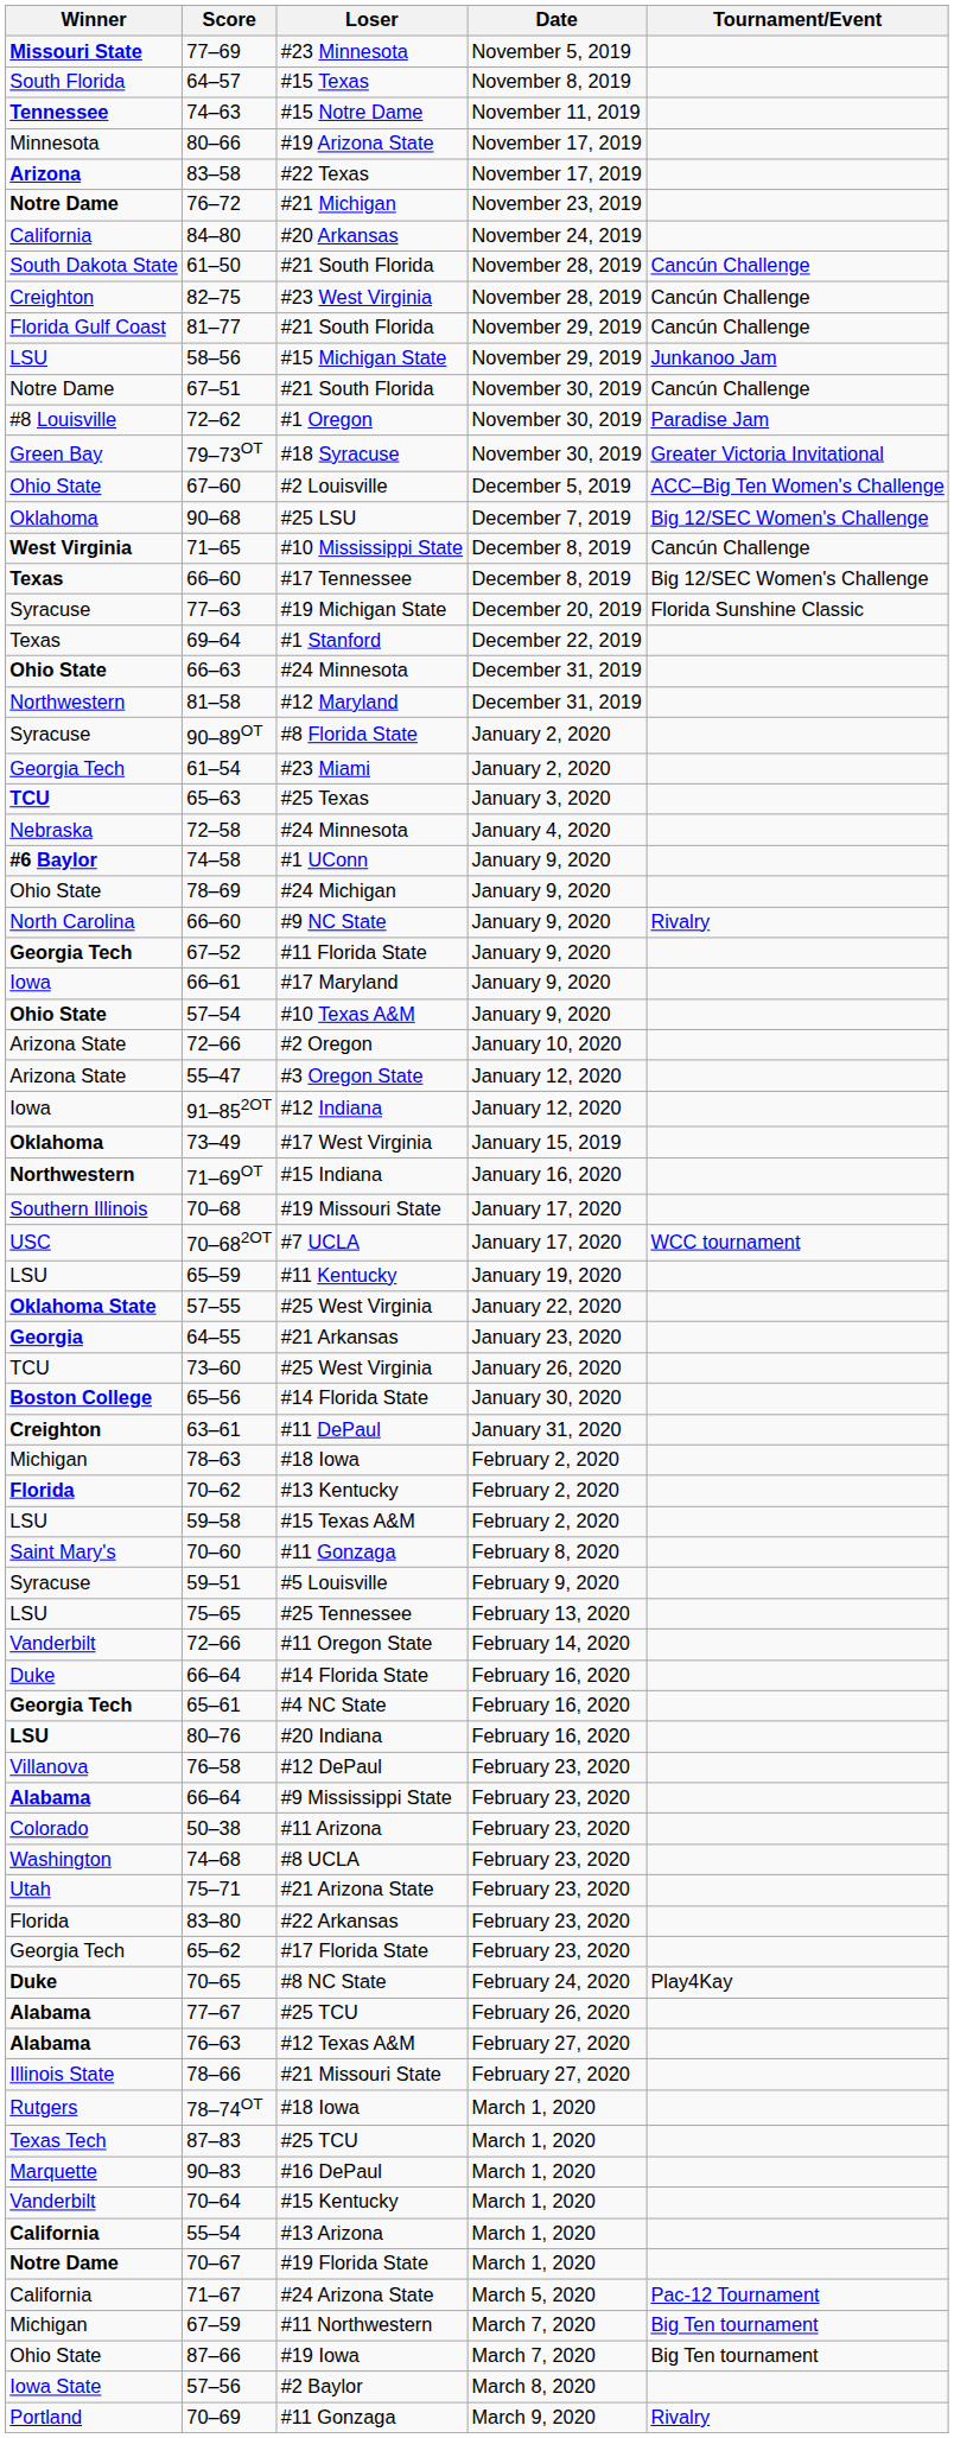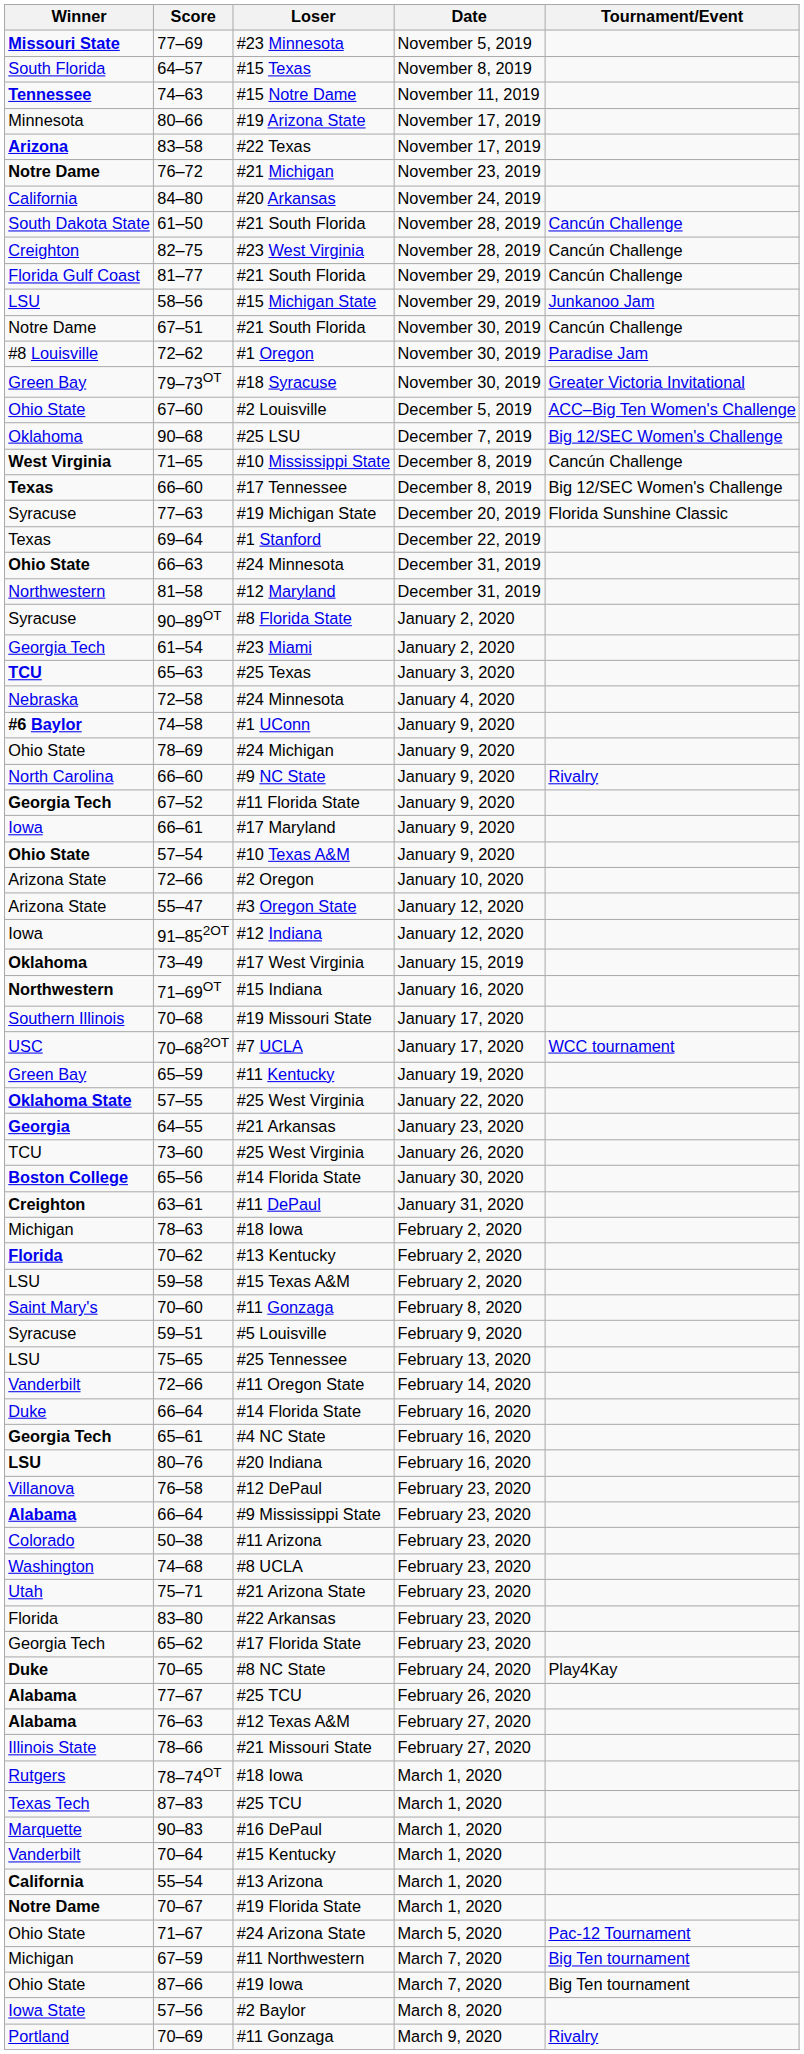 <table class="wikitable sortable">
 <tr>
 <th>Winner</th>
 <th>Score</th>
 <th>Loser</th>
 <th>Date</th>
 <th>Tournament/Event</th>
 </tr>
 <tr>
 <td><strong><a href='#'>Missouri State</a></strong></td>
 <td>77–69</td>
 <td>#23 <a href='#'>Minnesota</a></td>
 <td>November 5, 2019</td>
 <td></td>
 </tr>
 <tr>
 <td><a href='#'>South Florida</a></td>
 <td>64–57</td>
 <td>#15 <a href='#'>Texas</a></td>
 <td>November 8, 2019</td>
 <td></td>
 </tr>
 <tr>
 <td><strong><a href='#'>Tennessee</a></strong></td>
 <td>74–63</td>
 <td>#15 <a href='#'>Notre Dame</a></td>
 <td>November 11, 2019</td>
 <td></td>
 </tr>
 <tr>
 <td>Minnesota</td>
 <td>80–66</td>
 <td>#19 <a href='#'>Arizona State</a></td>
 <td>November 17, 2019</td>
 <td></td>
 </tr>
 <tr>
 <td><strong><a href='#'>Arizona</a></strong></td>
 <td>83–58</td>
 <td>#22 Texas</td>
 <td>November 17, 2019</td>
 <td></td>
 </tr>
 <tr>
 <td><strong>Notre Dame</strong></td>
 <td>76–72</td>
 <td>#21 <a href='#'>Michigan</a></td>
 <td>November 23, 2019</td>
 <td></td>
 </tr>
 <tr>
 <td><a href='#'>California</a></td>
 <td>84–80</td>
 <td>#20 <a href='#'>Arkansas</a></td>
 <td>November 24, 2019</td>
 <td></td>
 </tr>
 <tr>
 <td><a href='#'>South Dakota State</a></td>
 <td>61–50</td>
 <td>#21 South Florida</td>
 <td>November 28, 2019</td>
 <td><a href='#'>Cancún Challenge</a></td>
 </tr>
 <tr>
 <td><a href='#'>Creighton</a></td>
 <td>82–75</td>
 <td>#23 <a href='#'>West Virginia</a></td>
 <td>November 28, 2019</td>
 <td>Cancún Challenge</td>
 </tr>
 <tr>
 <td><a href='#'>Florida Gulf Coast</a></td>
 <td>81–77</td>
 <td>#21 South Florida</td>
 <td>November 29, 2019</td>
 <td>Cancún Challenge</td>
 </tr>
 <tr>
 <td><a href='#'>LSU</a></td>
 <td>58–56</td>
 <td>#15 <a href='#'>Michigan State</a></td>
 <td>November 29, 2019</td>
 <td><a href='#'>Junkanoo Jam</a></td>
 </tr>
 <tr>
 <td>Notre Dame</td>
 <td>67–51</td>
 <td>#21 South Florida</td>
 <td>November 30, 2019</td>
 <td>Cancún Challenge</td>
 </tr>
 <tr>
 <td>#8 <a href='#'>Louisville</a></td>
 <td>72–62</td>
 <td>#1 <a href='#'>Oregon</a></td>
 <td>November 30, 2019</td>
 <td><a href='#'>Paradise Jam</a></td>
 </tr>
 <tr>
 <td><a href='#'>Green Bay</a></td>
 <td>79–73<sup>OT</sup></td>
 <td>#18 <a href='#'>Syracuse</a></td>
 <td>November 30, 2019</td>
 <td><a href='#'>Greater Victoria Invitational</a></td>
 </tr>
 <tr>
 <td><a href='#'>Ohio State</a></td>
 <td>67–60</td>
 <td>#2 Louisville</td>
 <td>December 5, 2019</td>
 <td><a href='#'>ACC–Big Ten Women's Challenge</a></td>
 </tr>
 <tr>
 <td><a href='#'>Oklahoma</a></td>
 <td>90–68</td>
 <td>#25 LSU</td>
 <td>December 7, 2019</td>
 <td><a href='#'>Big 12/SEC Women's Challenge</a></td>
 </tr>
 <tr>
 <td><strong>West Virginia</strong></td>
 <td>71–65</td>
 <td>#10 <a href='#'>Mississippi State</a></td>
 <td>December 8, 2019</td>
 <td>Cancún Challenge</td>
 </tr>
 <tr>
 <td><strong>Texas</strong></td>
 <td>66–60</td>
 <td>#17 Tennessee</td>
 <td>December 8, 2019</td>
 <td>Big 12/SEC Women's Challenge</td>
 </tr>
 <tr>
 <td>Syracuse</td>
 <td>77–63</td>
 <td>#19 Michigan State</td>
 <td>December 20, 2019</td>
 <td>Florida Sunshine Classic</td>
 </tr>
 <tr>
 <td>Texas</td>
 <td>69–64</td>
 <td>#1 <a href='#'>Stanford</a></td>
 <td>December 22, 2019</td>
 <td></td>
 </tr>
 <tr>
 <td><strong>Ohio State</strong></td>
 <td>66–63</td>
 <td>#24 Minnesota</td>
 <td>December 31, 2019</td>
 <td></td>
 </tr>
 <tr>
 <td><a href='#'>Northwestern</a></td>
 <td>81–58</td>
 <td>#12 <a href='#'>Maryland</a></td>
 <td>December 31, 2019</td>
 <td></td>
 </tr>
 <tr>
 <td>Syracuse</td>
 <td>90–89<sup>OT</sup></td>
 <td>#8 <a href='#'>Florida State</a></td>
 <td>January 2, 2020</td>
 <td></td>
 </tr>
 <tr>
 <td><a href='#'>Georgia Tech</a></td>
 <td>61–54</td>
 <td>#23 <a href='#'>Miami</a></td>
 <td>January 2, 2020</td>
 <td></td>
 </tr>
 <tr>
 <td><strong><a href='#'>TCU</a></strong></td>
 <td>65–63</td>
 <td>#25 Texas</td>
 <td>January 3, 2020</td>
 <td></td>
 </tr>
 <tr>
 <td><a href='#'>Nebraska</a></td>
 <td>72–58</td>
 <td>#24 Minnesota</td>
 <td>January 4, 2020</td>
 <td></td>
 </tr>
 <tr>
 <td><strong>#6 <a href='#'>Baylor</a></strong></td>
 <td>74–58</td>
 <td>#1 <a href='#'>UConn</a></td>
 <td>January 9, 2020</td>
 <td></td>
 </tr>
 <tr>
 <td>Ohio State</td>
 <td>78–69</td>
 <td>#24 Michigan</td>
 <td>January 9, 2020</td>
 <td></td>
 </tr>
 <tr>
 <td><a href='#'>North Carolina</a></td>
 <td>66–60</td>
 <td>#9 <a href='#'>NC State</a></td>
 <td>January 9, 2020</td>
 <td><a href='#'>Rivalry</a></td>
 </tr>
 <tr>
 <td><strong>Georgia Tech</strong></td>
 <td>67–52</td>
 <td>#11 Florida State</td>
 <td>January 9, 2020</td>
 <td></td>
 </tr>
 <tr>
 <td><a href='#'>Iowa</a></td>
 <td>66–61</td>
 <td>#17 Maryland</td>
 <td>January 9, 2020</td>
 <td></td>
 </tr>
 <tr>
 <td><strong>Ohio State</strong></td>
 <td>57–54</td>
 <td>#10 <a href='#'>Texas A&M</a></td>
 <td>January 9, 2020</td>
 <td></td>
 </tr>
 <tr>
 <td>Arizona State</td>
 <td>72–66</td>
 <td>#2 Oregon</td>
 <td>January 10, 2020</td>
 <td></td>
 </tr>
 <tr>
 <td>Arizona State</td>
 <td>55–47</td>
 <td>#3 <a href='#'>Oregon State</a></td>
 <td>January 12, 2020</td>
 <td></td>
 </tr>
 <tr>
 <td>Iowa</td>
 <td>91–85<sup>2OT</sup></td>
 <td>#12 <a href='#'>Indiana</a></td>
 <td>January 12, 2020</td>
 <td></td>
 </tr>
 <tr>
 <td><strong>Oklahoma</strong></td>
 <td>73–49</td>
 <td>#17 West Virginia</td>
 <td>January 15, 2019</td>
 <td></td>
 </tr>
 <tr>
 <td><strong>Northwestern</strong></td>
 <td>71–69<sup>OT</sup></td>
 <td>#15 Indiana</td>
 <td>January 16, 2020</td>
 <td></td>
 </tr>
 <tr>
 <td><a href='#'>Southern Illinois</a></td>
 <td>70–68</td>
 <td>#19 Missouri State</td>
 <td>January 17, 2020</td>
 <td></td>
 </tr>
 <tr>
 <td><a href='#'>USC</a></td>
 <td>70–68<sup>2OT</sup></td>
 <td>#7 <a href='#'>UCLA</a></td>
 <td>January 17, 2020</td>
 <td><a href='#'>WCC tournament</a></td>
 </tr>
 <tr>
-<td>LSU</td>
+<td><a href='#'>Green Bay</a></td>
 <td>65–59</td>
 <td>#11 <a href='#'>Kentucky</a></td>
 <td>January 19, 2020</td>
 <td></td>
 </tr>
 <tr>
 <td><strong><a href='#'>Oklahoma State</a></strong></td>
 <td>57–55</td>
 <td>#25 West Virginia</td>
 <td>January 22, 2020</td>
 <td></td>
 </tr>
 <tr>
 <td><strong><a href='#'>Georgia</a></strong></td>
 <td>64–55</td>
 <td>#21 Arkansas</td>
 <td>January 23, 2020</td>
 <td></td>
 </tr>
 <tr>
 <td>TCU</td>
 <td>73–60</td>
 <td>#25 West Virginia</td>
 <td>January 26, 2020</td>
 <td></td>
 </tr>
 <tr>
 <td><strong><a href='#'>Boston College</a></strong></td>
 <td>65–56</td>
 <td>#14 Florida State</td>
 <td>January 30, 2020</td>
 <td></td>
 </tr>
 <tr>
 <td><strong>Creighton</strong></td>
 <td>63–61</td>
 <td>#11 <a href='#'>DePaul</a></td>
 <td>January 31, 2020</td>
 <td></td>
 </tr>
 <tr>
 <td>Michigan</td>
 <td>78–63</td>
 <td>#18 Iowa</td>
 <td>February 2, 2020</td>
 <td></td>
 </tr>
 <tr>
 <td><strong><a href='#'>Florida</a></strong></td>
 <td>70–62</td>
 <td>#13 Kentucky</td>
 <td>February 2, 2020</td>
 <td></td>
 </tr>
 <tr>
 <td>LSU</td>
 <td>59–58</td>
 <td>#15 Texas A&M</td>
 <td>February 2, 2020</td>
 <td></td>
 </tr>
 <tr>
 <td><a href='#'>Saint Mary's</a></td>
 <td>70–60</td>
 <td>#11 <a href='#'>Gonzaga</a></td>
 <td>February 8, 2020</td>
 <td></td>
 </tr>
 <tr>
 <td>Syracuse</td>
 <td>59–51</td>
 <td>#5 Louisville</td>
 <td>February 9, 2020</td>
 <td></td>
 </tr>
 <tr>
 <td>LSU</td>
 <td>75–65</td>
 <td>#25 Tennessee</td>
 <td>February 13, 2020</td>
 <td></td>
 </tr>
 <tr>
 <td><a href='#'>Vanderbilt</a></td>
 <td>72–66</td>
 <td>#11 Oregon State</td>
 <td>February 14, 2020</td>
 <td></td>
 </tr>
 <tr>
 <td><a href='#'>Duke</a></td>
 <td>66–64</td>
 <td>#14 Florida State</td>
 <td>February 16, 2020</td>
 <td></td>
 </tr>
 <tr>
 <td><strong>Georgia Tech</strong></td>
 <td>65–61</td>
 <td>#4 NC State</td>
 <td>February 16, 2020</td>
 <td></td>
 </tr>
 <tr>
 <td><strong>LSU</strong></td>
 <td>80–76</td>
 <td>#20 Indiana</td>
 <td>February 16, 2020</td>
 <td></td>
 </tr>
 <tr>
 <td><a href='#'>Villanova</a></td>
 <td>76–58</td>
 <td>#12 DePaul</td>
 <td>February 23, 2020</td>
 <td></td>
 </tr>
 <tr>
 <td><strong><a href='#'>Alabama</a></strong></td>
 <td>66–64</td>
 <td>#9 Mississippi State</td>
 <td>February 23, 2020</td>
 <td></td>
 </tr>
 <tr>
 <td><a href='#'>Colorado</a></td>
 <td>50–38</td>
 <td>#11 Arizona</td>
 <td>February 23, 2020</td>
 </tr>
 <tr>
 <td><a href='#'>Washington</a></td>
 <td>74–68</td>
 <td>#8 UCLA</td>
 <td>February 23, 2020</td>
 <td></td>
 </tr>
 <tr>
 <td><a href='#'>Utah</a></td>
 <td>75–71</td>
 <td>#21 Arizona State</td>
 <td>February 23, 2020</td>
 <td></td>
 </tr>
 <tr>
 <td>Florida</td>
 <td>83–80</td>
 <td>#22 Arkansas</td>
 <td>February 23, 2020</td>
 <td></td>
 </tr>
 <tr>
 <td>Georgia Tech</td>
 <td>65–62</td>
 <td>#17 Florida State</td>
 <td>February 23, 2020</td>
 <td></td>
 </tr>
 <tr>
 <td><strong>Duke</strong></td>
 <td>70–65</td>
 <td>#8 NC State</td>
 <td>February 24, 2020</td>
 <td>Play4Kay</td>
 </tr>
 <tr>
 <td><strong>Alabama</strong></td>
 <td>77–67</td>
 <td>#25 TCU</td>
 <td>February 26, 2020</td>
 <td></td>
 </tr>
 <tr>
 <td><strong>Alabama</strong></td>
 <td>76–63</td>
 <td>#12 Texas A&M</td>
 <td>February 27, 2020</td>
 <td></td>
 </tr>
 <tr>
 <td><a href='#'>Illinois State</a></td>
 <td>78–66</td>
 <td>#21 Missouri State</td>
 <td>February 27, 2020</td>
 <td></td>
 </tr>
 <tr>
 <td><a href='#'>Rutgers</a></td>
 <td>78–74<sup>OT</sup></td>
 <td>#18 Iowa</td>
 <td>March 1, 2020</td>
 <td></td>
 </tr>
 <tr>
 <td><a href='#'>Texas Tech</a></td>
 <td>87–83</td>
 <td>#25 TCU</td>
 <td>March 1, 2020</td>
 <td></td>
 </tr>
 <tr>
 <td><a href='#'>Marquette</a></td>
 <td>90–83</td>
 <td>#16 DePaul</td>
 <td>March 1, 2020</td>
 <td></td>
 </tr>
 <tr>
 <td><a href='#'>Vanderbilt</a></td>
 <td>70–64</td>
 <td>#15 Kentucky</td>
 <td>March 1, 2020</td>
 <td></td>
 </tr>
 <tr>
 <td><strong>California</strong></td>
 <td>55–54</td>
 <td>#13 Arizona</td>
 <td>March 1, 2020</td>
 <td></td>
 </tr>
 <tr>
 <td><strong>Notre Dame</strong></td>
 <td>70–67</td>
 <td>#19 Florida State</td>
 <td>March 1, 2020</td>
 <td></td>
 </tr>
 <tr>
-<td>California</td>
+<td>Ohio State</td>
 <td>71–67</td>
 <td>#24 Arizona State</td>
 <td>March 5, 2020</td>
 <td><a href='#'>Pac-12 Tournament</a></td>
 </tr>
 <tr>
 <td>Michigan</td>
 <td>67–59</td>
 <td>#11 Northwestern</td>
 <td>March 7, 2020</td>
 <td><a href='#'>Big Ten tournament</a></td>
 </tr>
 <tr>
 <td>Ohio State</td>
 <td>87–66</td>
 <td>#19 Iowa</td>
 <td>March 7, 2020</td>
 <td>Big Ten tournament</td>
 </tr>
 <tr>
 <td><a href='#'>Iowa State</a></td>
 <td>57–56</td>
 <td>#2 Baylor</td>
 <td>March 8, 2020</td>
 <td></td>
 </tr>
 <tr>
 <td><a href='#'>Portland</a></td>
 <td>70–69</td>
 <td>#11 Gonzaga</td>
 <td>March 9, 2020</td>
 <td><a href='#'>Rivalry</a></td>
 </tr>
 </table>
